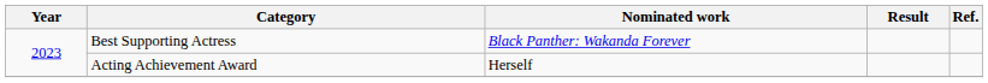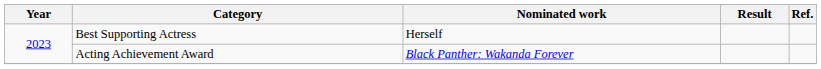 <table class=wikitable>
 <tr>
 <th scope="col" style="width:5em;">Year</th>
 <th scope="col" style="width:26em;">Category</th>
 <th scope="col" style="width:25em;">Nominated work</th>
 <th scope="col" style="width:5em;">Result</th>
 <th>Ref.</th>
 </tr>
 <tr>
 <td style="text-align:center;"rowspan=2><a href='#'>2023</a></td>
 <td Hollywood Critics Award for Best Supporting Actress>Best Supporting Actress</td>
-<td><em><a href='#'>Black Panther: Wakanda Forever</a></em></td>
+<td>Herself</td>
 <td></td>
 <td></td>
 </tr>
 <tr>
 <td>Acting Achievement Award</td>
-<td>Herself</td>
+<td><em><a href='#'>Black Panther: Wakanda Forever</a></em></td>
 <td></td>
 <td></td>
 </tr>
 <tr>
 </tr>
 </table>
